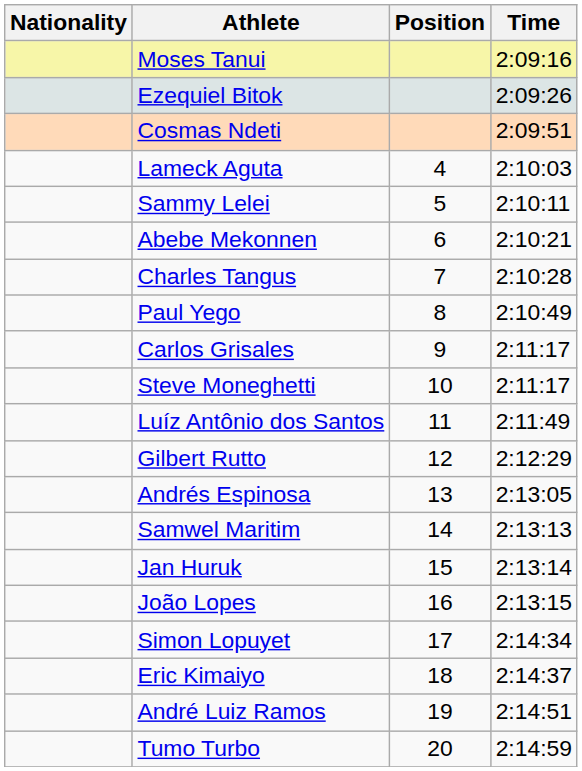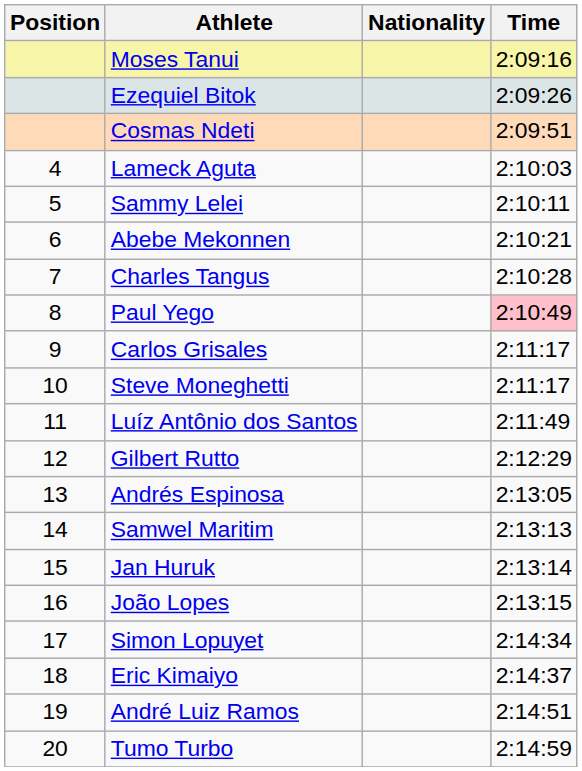 <table class="wikitable sortable">
 <tr>
+<th>Position</th>
+<th>Athlete</th>
 <th>Nationality</th>
-<th>Athlete</th>
-<th>Position</th>
 <th>Time</th>
 </tr>
 <tr bgcolor="#F7F6A8">
+<td align=center></td>
+<td><a href='#'>Moses Tanui</a></td>
 <td></td>
-<td><a href='#'>Moses Tanui</a></td>
-<td align=center></td>
 <td>2:09:16</td>
 </tr>
 <tr bgcolor="#DCE5E5">
+<td align=center></td>
+<td><a href='#'>Ezequiel Bitok</a></td>
 <td></td>
-<td><a href='#'>Ezequiel Bitok</a></td>
-<td align=center></td>
 <td>2:09:26</td>
 </tr>
 <tr bgcolor="#FFDAB9">
+<td align=center></td>
+<td><a href='#'>Cosmas Ndeti</a></td>
 <td></td>
-<td><a href='#'>Cosmas Ndeti</a></td>
-<td align=center></td>
 <td>2:09:51</td>
 </tr>
 <tr>
+<td align=center>4</td>
+<td><a href='#'>Lameck Aguta</a></td>
 <td></td>
-<td><a href='#'>Lameck Aguta</a></td>
-<td align=center>4</td>
 <td>2:10:03</td>
 </tr>
 <tr>
+<td align=center>5</td>
+<td><a href='#'>Sammy Lelei</a></td>
 <td></td>
-<td><a href='#'>Sammy Lelei</a></td>
-<td align=center>5</td>
 <td>2:10:11</td>
 </tr>
 <tr>
+<td align=center>6</td>
+<td><a href='#'>Abebe Mekonnen</a></td>
 <td></td>
-<td><a href='#'>Abebe Mekonnen</a></td>
-<td align=center>6</td>
 <td>2:10:21</td>
 </tr>
 <tr>
+<td align=center>7</td>
+<td><a href='#'>Charles Tangus</a></td>
 <td></td>
-<td><a href='#'>Charles Tangus</a></td>
-<td align=center>7</td>
 <td>2:10:28</td>
 </tr>
 <tr>
+<td align=center>8</td>
+<td><a href='#'>Paul Yego</a></td>
 <td></td>
-<td><a href='#'>Paul Yego</a></td>
-<td align=center>8</td>
-<td>2:10:49</td>
+<td style="background: pink;">2:10:49</td>
 </tr>
 <tr>
+<td align=center>9</td>
+<td><a href='#'>Carlos Grisales</a></td>
 <td></td>
-<td><a href='#'>Carlos Grisales</a></td>
-<td align=center>9</td>
 <td>2:11:17</td>
 </tr>
 <tr>
+<td align=center>10</td>
+<td><a href='#'>Steve Moneghetti</a></td>
 <td></td>
-<td><a href='#'>Steve Moneghetti</a></td>
-<td align=center>10</td>
 <td>2:11:17</td>
 </tr>
 <tr>
+<td align=center>11</td>
+<td><a href='#'>Luíz Antônio dos Santos</a></td>
 <td></td>
-<td><a href='#'>Luíz Antônio dos Santos</a></td>
-<td align=center>11</td>
 <td>2:11:49</td>
 </tr>
 <tr>
+<td align=center>12</td>
+<td><a href='#'>Gilbert Rutto</a></td>
 <td></td>
-<td><a href='#'>Gilbert Rutto</a></td>
-<td align=center>12</td>
 <td>2:12:29</td>
 </tr>
 <tr>
+<td align=center>13</td>
+<td><a href='#'>Andrés Espinosa</a></td>
 <td></td>
-<td><a href='#'>Andrés Espinosa</a></td>
-<td align=center>13</td>
 <td>2:13:05</td>
 </tr>
 <tr>
+<td align=center>14</td>
+<td><a href='#'>Samwel Maritim</a></td>
 <td></td>
-<td><a href='#'>Samwel Maritim</a></td>
-<td align=center>14</td>
 <td>2:13:13</td>
 </tr>
 <tr>
+<td align=center>15</td>
+<td><a href='#'>Jan Huruk</a></td>
 <td></td>
-<td><a href='#'>Jan Huruk</a></td>
-<td align=center>15</td>
 <td>2:13:14</td>
 </tr>
 <tr>
+<td align=center>16</td>
+<td><a href='#'>João Lopes</a></td>
 <td></td>
-<td><a href='#'>João Lopes</a></td>
-<td align=center>16</td>
 <td>2:13:15</td>
 </tr>
 <tr>
+<td align=center>17</td>
+<td><a href='#'>Simon Lopuyet</a></td>
 <td></td>
-<td><a href='#'>Simon Lopuyet</a></td>
-<td align=center>17</td>
 <td>2:14:34</td>
 </tr>
 <tr>
+<td align=center>18</td>
+<td><a href='#'>Eric Kimaiyo</a></td>
 <td></td>
-<td><a href='#'>Eric Kimaiyo</a></td>
-<td align=center>18</td>
 <td>2:14:37</td>
 </tr>
 <tr>
+<td align=center>19</td>
+<td><a href='#'>André Luiz Ramos</a></td>
 <td></td>
-<td><a href='#'>André Luiz Ramos</a></td>
-<td align=center>19</td>
 <td>2:14:51</td>
 </tr>
 <tr>
+<td align=center>20</td>
+<td><a href='#'>Tumo Turbo</a></td>
 <td></td>
-<td><a href='#'>Tumo Turbo</a></td>
-<td align=center>20</td>
 <td>2:14:59</td>
 </tr>
 </table>
